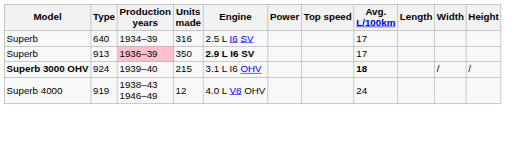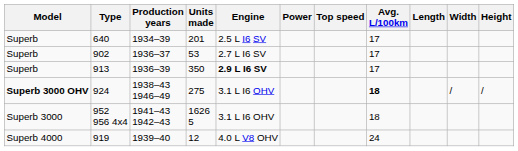 <table class="wikitable sortable">
 <tr>
 <th>Model</th>
 <th>Type</th>
 <th>Production<br> years</th>
 <th>Units<br> made</th>
 <th>Engine</th>
 <th>Power</th>
 <th>Top speed</th>
 <th>Avg.<br> <a href='#'>L/100km</a></th>
 <th>Length</th>
 <th>Width</th>
 <th>Height</th>
 </tr>
 <tr>
 <td>Superb</td>
 <td>640</td>
 <td>1934–39</td>
-<td>316</td>
+<td>201</td>
 <td>2.5 L <a href='#'>I6</a> <a href='#'>SV</a></td>
 <td></td>
 <td></td>
 <td>17</td>
 <td></td>
 <td></td>
 <td></td>
 </tr>
 <tr>
 <td>Superb</td>
+<td>902</td>
+<td>1936–37</td>
+<td>53</td>
+<td>2.7 L I6 SV</td>
+<td></td>
+<td></td>
+<td>17</td>
+<td></td>
+<td></td>
+<td></td>
+</tr>
+<tr>
+<td>Superb</td>
 <td>913</td>
-<td style="background: pink;">1936–39</td>
+<td>1936–39</td>
 <td>350</td>
 <td><strong>2.9 L I6 SV</strong></td>
 <td></td>
 <td></td>
 <td>17</td>
 <td></td>
 <td></td>
 <td></td>
 </tr>
 <tr>
 <td><strong>Superb 3000 OHV</strong></td>
 <td>924</td>
-<td>1939–40</td>
-<td>215</td>
+<td>1938–43<br>1946–49</td>
+<td>275</td>
 <td>3.1 L I6 <a href='#'>OHV</a></td>
 <td></td>
 <td></td>
 <td><strong>18</strong></td>
 <td></td>
 <td> /<br></td>
 <td> /<br> </td>
 </tr>
 <tr>
+<td>Superb 3000</td>
+<td>952<br>956 4x4</td>
+<td>1941–43<br>1942–43</td>
+<td>1626<br>5</td>
+<td>3.1 L I6 OHV</td>
+<td></td>
+<td><br></td>
+<td>18</td>
+<td></td>
+<td></td>
+<td></td>
+</tr>
+<tr>
 <td>Superb 4000</td>
 <td>919</td>
-<td>1938–43<br>1946–49</td>
+<td>1939–40</td>
 <td>12</td>
 <td>4.0 L <a href='#'>V8</a> OHV</td>
 <td></td>
 <td></td>
 <td>24</td>
 <td></td>
 <td></td>
 <td></td>
 </tr>
 </table>
